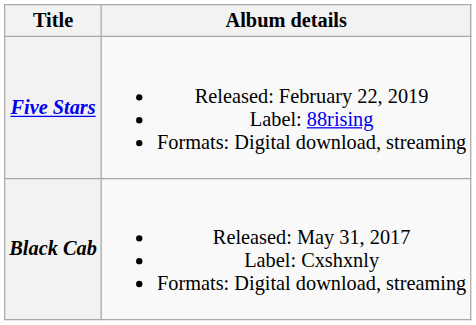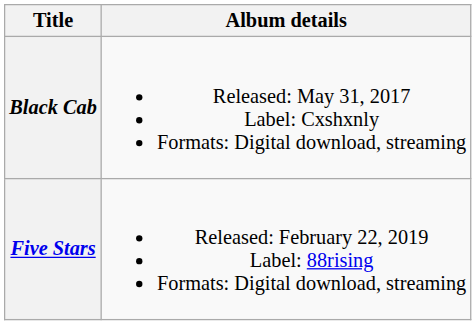 <table class="wikitable plainrowheaders" style="text-align:center;">
 <tr>
 <th scope="col">Title</th>
 <th scope="col">Album details</th>
 </tr>
 <tr>
+<th scope="row"><em>Black Cab</em></th>
+<td><br><ul><li>Released: May 31, 2017</li><li>Label: Cxshxnly</li><li>Formats: Digital download, streaming</li></ul></td>
+</tr>
+<tr>
 <th scope="row"><em><a href='#'>Five Stars</a></em></th>
 <td><br><ul><li>Released: February 22, 2019</li><li>Label: <a href='#'>88rising</a></li><li>Formats: Digital download, streaming</li></ul></td>
 </tr>
-<tr>
-<th scope="row"><em>Black Cab</em></th>
-<td><br><ul><li>Released: May 31, 2017</li><li>Label: Cxshxnly</li><li>Formats: Digital download, streaming</li></ul></td>
-</tr>
 </table>
